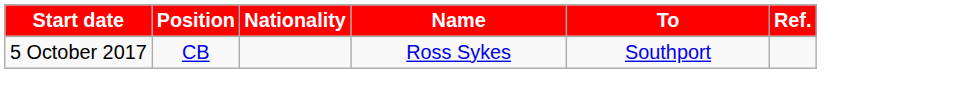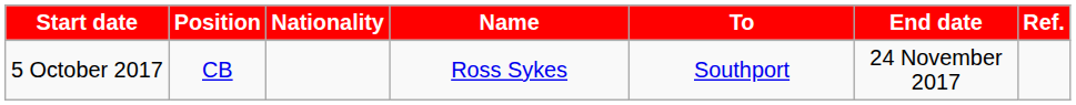 <table class="wikitable"  style="text-align:center; font-size:90%; ">
 <tr>
 <th style="background:#FF0000; color:white; width:100px;">Start date</th>
 <th style="background:#FF0000; color:white; width:50px;">Position</th>
 <th style="background:#FF0000; color:white; width:50px;">Nationality</th>
 <th style="background:#FF0000; color:white; width:150px;">Name</th>
 <th style="background:#FF0000; color:white; width:140px;">To</th>
+<th style="background:#FF0000; color:white; width:100px;">End date</th>
 <th style="background:#FF0000; color:white; width:25px;">Ref.</th>
 </tr>
 <tr>
 <td>5 October 2017</td>
 <td><a href='#'>CB</a></td>
 <td></td>
 <td><a href='#'>Ross Sykes</a></td>
 <td><a href='#'>Southport</a></td>
+<td>24 November 2017</td>
 <td></td>
 </tr>
 </table>
